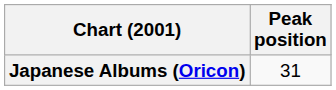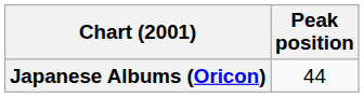 <table class="wikitable plainrowheaders" style="text-align:center;" border="1">
 <tr>
 <th scope="col">Chart (2001)</th>
 <th scope="col">Peak<br>position</th>
 </tr>
 <tr>
 <th scope="row">Japanese Albums (<a href='#'>Oricon</a>)</th>
-<td>31</td>
+<td>44</td>
 </tr>
 </table>
